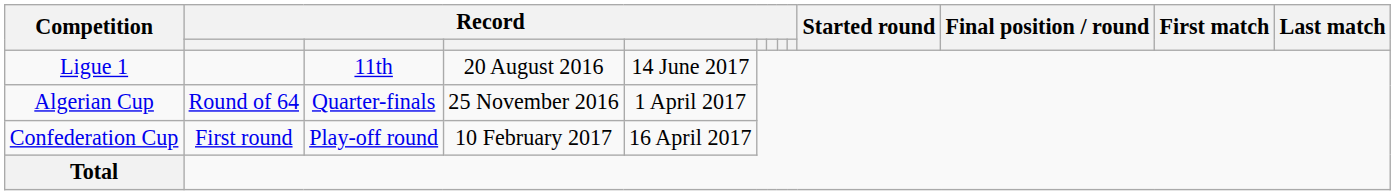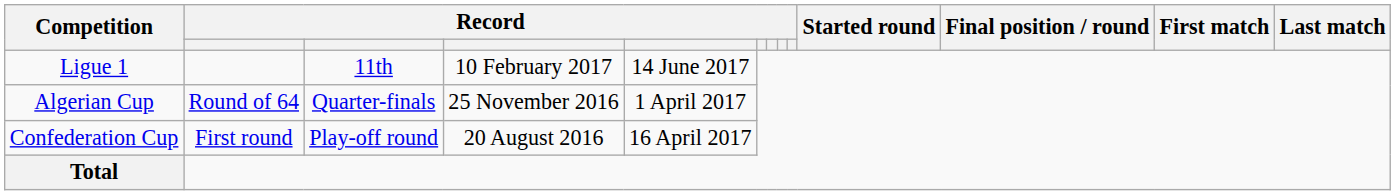 <table class="wikitable" style="text-align: center">
 <tr>
 <th rowspan=2>Competition</th>
 <th colspan=8>Record</th>
 <th rowspan=2>Started round</th>
 <th rowspan=2>Final position / round</th>
 <th rowspan=2>First match</th>
 <th rowspan=2>Last match</th>
 </tr>
 <tr>
 <th></th>
 <th></th>
 <th></th>
 <th></th>
 <th></th>
 <th></th>
 <th></th>
 <th></th>
 </tr>
 <tr>
 <td><a href='#'>Ligue 1</a><br></td>
 <td></td>
 <td><a href='#'>11th</a></td>
-<td>20 August 2016</td>
+<td>10 February 2017</td>
 <td>14 June 2017</td>
 </tr>
 <tr>
 <td><a href='#'>Algerian Cup</a><br></td>
 <td><a href='#'>Round of 64</a></td>
 <td><a href='#'>Quarter-finals</a></td>
 <td>25 November 2016</td>
 <td>1 April 2017</td>
 </tr>
 <tr>
 <td><a href='#'>Confederation Cup</a><br></td>
 <td><a href='#'>First round</a></td>
 <td><a href='#'>Play-off round</a></td>
-<td>10 February 2017</td>
+<td>20 August 2016</td>
 <td>16 April 2017</td>
 </tr>
 <tr>
 <th>Total<br></th>
 </tr>
 </table>
